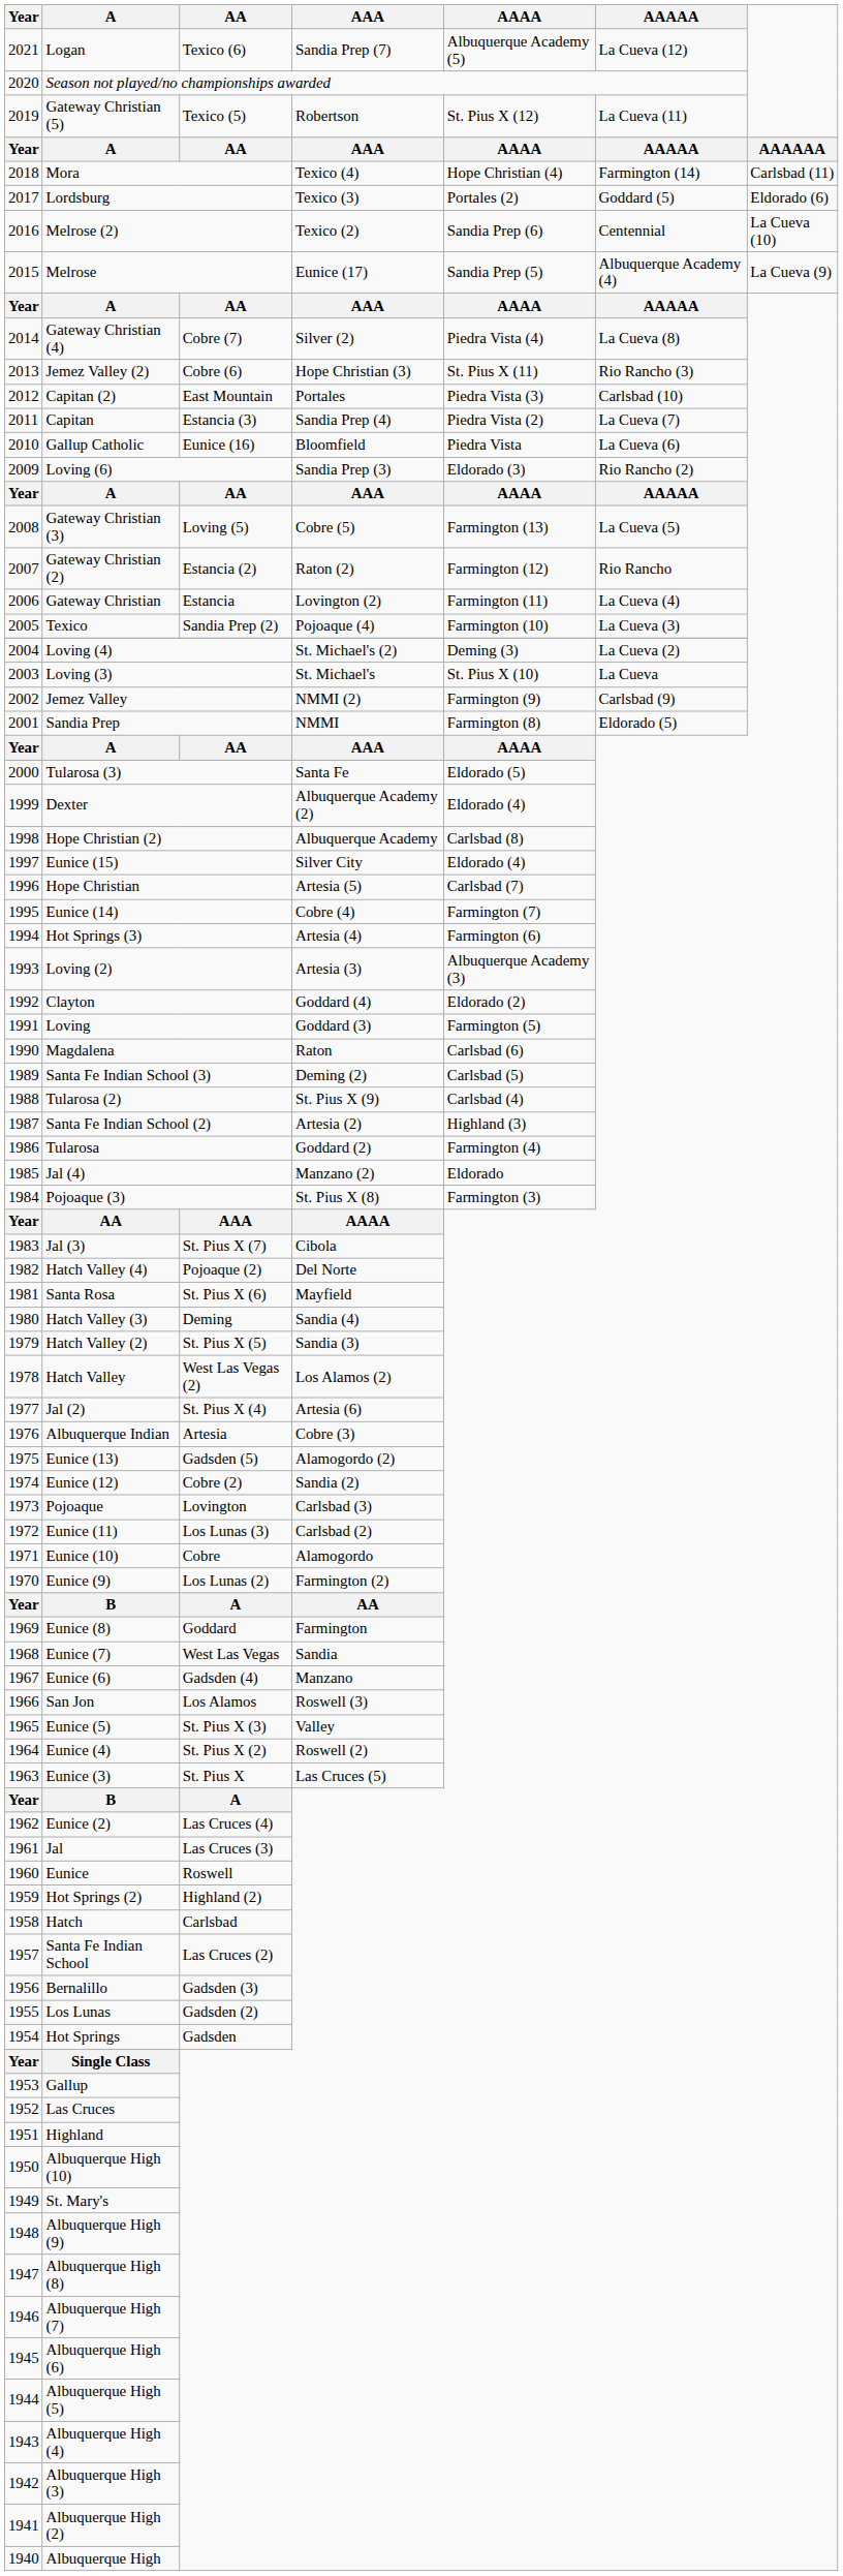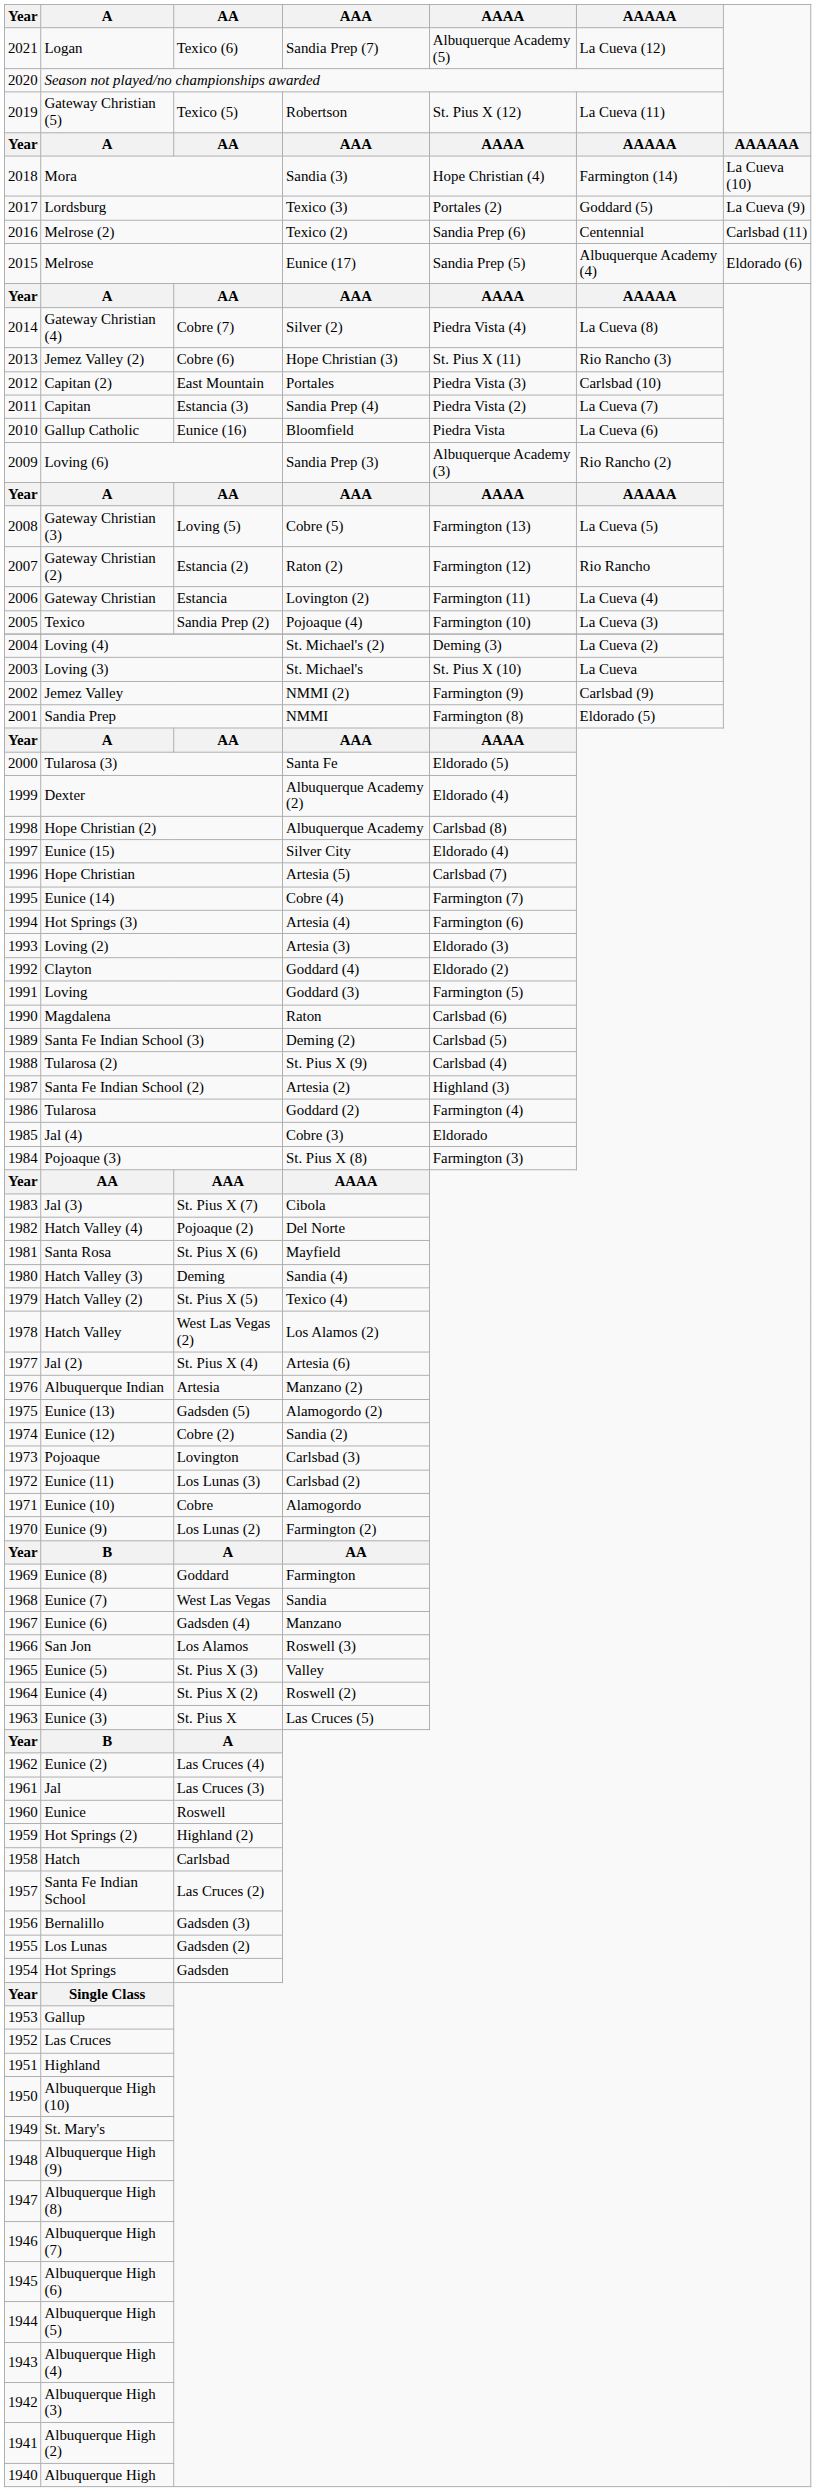 <table class="wikitable">
 <tr>
 <th>Year</th>
 <th>A</th>
 <th>AA</th>
 <th>AAA</th>
 <th>AAAA</th>
 <th>AAAAA</th>
 </tr>
 <tr>
 <td>2021</td>
 <td>Logan</td>
 <td>Texico (6)</td>
 <td>Sandia Prep (7)</td>
 <td>Albuquerque Academy (5)</td>
 <td>La Cueva (12)</td>
 </tr>
 <tr>
 <td>2020</td>
 <td Colspan="5"><em>Season not played/no championships awarded</em></td>
 </tr>
 <tr>
 <td>2019</td>
 <td>Gateway Christian (5)</td>
 <td>Texico (5)</td>
 <td>Robertson</td>
 <td>St. Pius X (12)</td>
 <td>La Cueva (11)</td>
 </tr>
 <tr>
 <th>Year</th>
 <th>A</th>
 <th>AA</th>
 <th>AAA</th>
 <th>AAAA</th>
 <th>AAAAA</th>
 <th>AAAAAA</th>
 </tr>
 <tr>
 <td>2018</td>
 <td colspan="2">Mora</td>
-<td>Texico (4)</td>
+<td>Sandia (3)</td>
 <td>Hope Christian (4)</td>
 <td>Farmington (14)</td>
-<td>Carlsbad (11)</td>
+<td>La Cueva (10)</td>
 </tr>
 <tr>
 <td>2017</td>
 <td colspan="2">Lordsburg</td>
 <td>Texico (3)</td>
 <td>Portales (2)</td>
 <td>Goddard (5)</td>
-<td>Eldorado (6)</td>
+<td>La Cueva (9)</td>
 </tr>
 <tr>
 <td>2016</td>
 <td colspan="2">Melrose (2)</td>
 <td>Texico (2)</td>
 <td>Sandia Prep (6)</td>
 <td>Centennial</td>
-<td>La Cueva (10)</td>
+<td>Carlsbad (11)</td>
 </tr>
 <tr>
 <td>2015</td>
 <td colspan="2">Melrose</td>
 <td>Eunice (17)</td>
 <td>Sandia Prep (5)</td>
 <td>Albuquerque Academy (4)</td>
-<td>La Cueva (9)</td>
+<td>Eldorado (6)</td>
 </tr>
 <tr>
 <th>Year</th>
 <th>A</th>
 <th>AA</th>
 <th>AAA</th>
 <th>AAAA</th>
 <th>AAAAA</th>
 </tr>
 <tr>
 <td>2014</td>
 <td>Gateway Christian (4)</td>
 <td>Cobre (7)</td>
 <td>Silver (2)</td>
 <td>Piedra Vista (4)</td>
 <td>La Cueva (8)</td>
 </tr>
 <tr>
 <td>2013</td>
 <td>Jemez Valley (2)</td>
 <td>Cobre (6)</td>
 <td>Hope Christian (3)</td>
 <td>St. Pius X (11)</td>
 <td>Rio Rancho (3)</td>
 </tr>
 <tr>
 <td>2012</td>
 <td>Capitan (2)</td>
 <td>East Mountain</td>
 <td>Portales</td>
 <td>Piedra Vista (3)</td>
 <td>Carlsbad (10)</td>
 </tr>
 <tr>
 <td>2011</td>
 <td>Capitan</td>
 <td>Estancia (3)</td>
 <td>Sandia Prep (4)</td>
 <td>Piedra Vista (2)</td>
 <td>La Cueva (7)</td>
 </tr>
 <tr>
 <td>2010</td>
 <td>Gallup Catholic</td>
 <td>Eunice (16)</td>
 <td>Bloomfield</td>
 <td>Piedra Vista</td>
 <td>La Cueva (6)</td>
 </tr>
 <tr>
 <td>2009</td>
 <td colspan="2">Loving (6)</td>
 <td>Sandia Prep (3)</td>
-<td>Eldorado (3)</td>
+<td>Albuquerque Academy (3)</td>
 <td>Rio Rancho (2)</td>
 </tr>
 <tr>
 <th>Year</th>
 <th>A</th>
 <th>AA</th>
 <th>AAA</th>
 <th>AAAA</th>
 <th>AAAAA</th>
 </tr>
 <tr>
 <td>2008</td>
 <td>Gateway Christian (3)</td>
 <td>Loving (5)</td>
 <td>Cobre (5)</td>
 <td>Farmington (13)</td>
 <td>La Cueva (5)</td>
 </tr>
 <tr>
 <td>2007</td>
 <td>Gateway Christian (2)</td>
 <td>Estancia (2)</td>
 <td>Raton (2)</td>
 <td>Farmington (12)</td>
 <td>Rio Rancho</td>
 </tr>
 <tr>
 <td>2006</td>
 <td>Gateway Christian</td>
 <td>Estancia</td>
 <td>Lovington (2)</td>
 <td>Farmington (11)</td>
 <td>La Cueva (4)</td>
 </tr>
 <tr>
 <td>2005</td>
 <td>Texico</td>
 <td>Sandia Prep (2)</td>
 <td>Pojoaque (4)</td>
 <td>Farmington (10)</td>
 <td>La Cueva (3)</td>
 </tr>
 <tr>
 </tr>
 <tr>
 <td>2004</td>
 <td colspan="2">Loving (4)</td>
 <td>St. Michael's (2)</td>
 <td>Deming (3)</td>
 <td>La Cueva (2)</td>
 </tr>
 <tr>
 <td>2003</td>
 <td colspan="2">Loving (3)</td>
 <td>St. Michael's</td>
 <td>St. Pius X (10)</td>
 <td>La Cueva</td>
 </tr>
 <tr>
 <td>2002</td>
 <td colspan="2">Jemez Valley</td>
 <td>NMMI (2)</td>
 <td>Farmington (9)</td>
 <td>Carlsbad (9)</td>
 </tr>
 <tr>
 <td>2001</td>
 <td colspan="2">Sandia Prep</td>
 <td>NMMI</td>
 <td>Farmington (8)</td>
 <td>Eldorado (5)</td>
 </tr>
 <tr>
 <th>Year</th>
 <th>A</th>
 <th>AA</th>
 <th>AAA</th>
 <th>AAAA</th>
 </tr>
 <tr>
 <td>2000</td>
 <td colspan="2">Tularosa (3)</td>
 <td>Santa Fe</td>
 <td>Eldorado (5)</td>
 </tr>
 <tr>
 <td>1999</td>
 <td colspan="2">Dexter</td>
 <td>Albuquerque Academy (2)</td>
 <td>Eldorado (4)</td>
 </tr>
 <tr>
 <td>1998</td>
 <td colspan="2">Hope Christian (2)</td>
 <td>Albuquerque Academy</td>
 <td>Carlsbad (8)</td>
 </tr>
 <tr>
 <td>1997</td>
 <td colspan="2">Eunice (15)</td>
 <td>Silver City</td>
 <td>Eldorado (4)</td>
 </tr>
 <tr>
 <td>1996</td>
 <td colspan="2">Hope Christian</td>
 <td>Artesia (5)</td>
 <td>Carlsbad (7)</td>
 </tr>
 <tr>
 <td>1995</td>
 <td colspan="2">Eunice (14)</td>
 <td>Cobre (4)</td>
 <td>Farmington (7)</td>
 </tr>
 <tr>
 <td>1994</td>
 <td colspan="2">Hot Springs (3)</td>
 <td>Artesia (4)</td>
 <td>Farmington (6)</td>
 </tr>
 <tr>
 <td>1993</td>
 <td colspan="2">Loving (2)</td>
 <td>Artesia (3)</td>
-<td>Albuquerque Academy (3)</td>
+<td>Eldorado (3)</td>
 </tr>
 <tr>
 <td>1992</td>
 <td colspan="2">Clayton</td>
 <td>Goddard (4)</td>
 <td>Eldorado (2)</td>
 </tr>
 <tr>
 <td>1991</td>
 <td colspan="2">Loving</td>
 <td>Goddard (3)</td>
 <td>Farmington (5)</td>
 </tr>
 <tr>
 <td>1990</td>
 <td colspan="2">Magdalena</td>
 <td>Raton</td>
 <td>Carlsbad (6)</td>
 </tr>
 <tr>
 <td>1989</td>
 <td colspan="2">Santa Fe Indian School (3)</td>
 <td>Deming (2)</td>
 <td>Carlsbad (5)</td>
 </tr>
 <tr>
 <td>1988</td>
 <td colspan="2">Tularosa (2)</td>
 <td>St. Pius X (9)</td>
 <td>Carlsbad (4)</td>
 </tr>
 <tr>
 <td>1987</td>
 <td colspan="2">Santa Fe Indian School (2)</td>
 <td>Artesia (2)</td>
 <td>Highland (3)</td>
 </tr>
 <tr>
 <td>1986</td>
 <td colspan="2">Tularosa</td>
 <td>Goddard (2)</td>
 <td>Farmington (4)</td>
 </tr>
 <tr>
 <td>1985</td>
 <td colspan="2">Jal (4)</td>
-<td>Manzano (2)</td>
+<td>Cobre (3)</td>
 <td>Eldorado</td>
 </tr>
 <tr>
 <td>1984</td>
 <td colspan="2">Pojoaque (3)</td>
 <td>St. Pius X (8)</td>
 <td>Farmington (3)</td>
 </tr>
 <tr>
 <th>Year</th>
 <th>AA</th>
 <th>AAA</th>
 <th>AAAA</th>
 </tr>
 <tr>
 <td>1983</td>
 <td>Jal (3)</td>
 <td>St. Pius X (7)</td>
 <td>Cibola</td>
 </tr>
 <tr>
 <td>1982</td>
 <td>Hatch Valley (4)</td>
 <td>Pojoaque (2)</td>
 <td>Del Norte</td>
 </tr>
 <tr>
 <td>1981</td>
 <td>Santa Rosa</td>
 <td>St. Pius X (6)</td>
 <td>Mayfield</td>
 </tr>
 <tr>
 <td>1980</td>
 <td>Hatch Valley (3)</td>
 <td>Deming</td>
 <td>Sandia (4)</td>
 </tr>
 <tr>
 <td>1979</td>
 <td>Hatch Valley (2)</td>
 <td>St. Pius X (5)</td>
-<td>Sandia (3)</td>
+<td>Texico (4)</td>
 </tr>
 <tr>
 <td>1978</td>
 <td>Hatch Valley</td>
 <td>West Las Vegas (2)</td>
 <td>Los Alamos (2)</td>
 </tr>
 <tr>
 <td>1977</td>
 <td>Jal (2)</td>
 <td>St. Pius X (4)</td>
 <td>Artesia (6)</td>
 </tr>
 <tr>
 <td>1976</td>
 <td>Albuquerque Indian</td>
 <td>Artesia</td>
-<td>Cobre (3)</td>
+<td>Manzano (2)</td>
 </tr>
 <tr>
 <td>1975</td>
 <td>Eunice (13)</td>
 <td>Gadsden (5)</td>
 <td>Alamogordo (2)</td>
 </tr>
 <tr>
 <td>1974</td>
 <td>Eunice (12)</td>
 <td>Cobre (2)</td>
 <td>Sandia (2)</td>
 </tr>
 <tr>
 <td>1973</td>
 <td>Pojoaque</td>
 <td>Lovington</td>
 <td>Carlsbad (3)</td>
 </tr>
 <tr>
 <td>1972</td>
 <td>Eunice (11)</td>
 <td>Los Lunas (3)</td>
 <td>Carlsbad (2)</td>
 </tr>
 <tr>
 <td>1971</td>
 <td>Eunice (10)</td>
 <td>Cobre</td>
 <td>Alamogordo</td>
 </tr>
 <tr>
 <td>1970</td>
 <td>Eunice (9)</td>
 <td>Los Lunas (2)</td>
 <td>Farmington (2)</td>
 </tr>
 <tr>
 <th>Year</th>
 <th>B</th>
 <th>A</th>
 <th>AA</th>
 </tr>
 <tr>
 <td>1969</td>
 <td>Eunice (8)</td>
 <td>Goddard</td>
 <td>Farmington</td>
 </tr>
 <tr>
 <td>1968</td>
 <td>Eunice (7)</td>
 <td>West Las Vegas</td>
 <td>Sandia</td>
 </tr>
 <tr>
 <td>1967</td>
 <td>Eunice (6)</td>
 <td>Gadsden (4)</td>
 <td>Manzano</td>
 </tr>
 <tr>
 <td>1966</td>
 <td>San Jon</td>
 <td>Los Alamos</td>
 <td>Roswell (3)</td>
 </tr>
 <tr>
 <td>1965</td>
 <td>Eunice (5)</td>
 <td>St. Pius X (3)</td>
 <td>Valley</td>
 </tr>
 <tr>
 <td>1964</td>
 <td>Eunice (4)</td>
 <td>St. Pius X (2)</td>
 <td>Roswell (2)</td>
 </tr>
 <tr>
 <td>1963</td>
 <td>Eunice (3)</td>
 <td>St. Pius X</td>
 <td>Las Cruces (5)</td>
 </tr>
 <tr>
 <th>Year</th>
 <th>B</th>
 <th>A</th>
 </tr>
 <tr>
 <td>1962</td>
 <td>Eunice (2)</td>
 <td>Las Cruces (4)</td>
 </tr>
 <tr>
 <td>1961</td>
 <td>Jal</td>
 <td>Las Cruces (3)</td>
 </tr>
 <tr>
 <td>1960</td>
 <td>Eunice</td>
 <td>Roswell</td>
 </tr>
 <tr>
 <td>1959</td>
 <td>Hot Springs (2)</td>
 <td>Highland (2)</td>
 </tr>
 <tr>
 <td>1958</td>
 <td>Hatch</td>
 <td>Carlsbad</td>
 </tr>
 <tr>
 <td>1957</td>
 <td>Santa Fe Indian School</td>
 <td>Las Cruces (2)</td>
 </tr>
 <tr>
 <td>1956</td>
 <td>Bernalillo</td>
 <td>Gadsden (3)</td>
 </tr>
 <tr>
 <td>1955</td>
 <td>Los Lunas</td>
 <td>Gadsden (2)</td>
 </tr>
 <tr>
 <td>1954</td>
 <td>Hot Springs</td>
 <td>Gadsden</td>
 </tr>
 <tr>
 <th>Year</th>
 <th>Single Class</th>
 </tr>
 <tr>
 <td>1953</td>
 <td>Gallup</td>
 </tr>
 <tr>
 <td>1952</td>
 <td>Las Cruces</td>
 </tr>
 <tr>
 <td>1951</td>
 <td>Highland</td>
 </tr>
 <tr>
 <td>1950</td>
 <td>Albuquerque High (10)</td>
 </tr>
 <tr>
 <td>1949</td>
 <td>St. Mary's</td>
 </tr>
 <tr>
 <td>1948</td>
 <td>Albuquerque High (9)</td>
 </tr>
 <tr>
 <td>1947</td>
 <td>Albuquerque High (8)</td>
 </tr>
 <tr>
 <td>1946</td>
 <td>Albuquerque High (7)</td>
 </tr>
 <tr>
 <td>1945</td>
 <td>Albuquerque High (6)</td>
 </tr>
 <tr>
 <td>1944</td>
 <td>Albuquerque High (5)</td>
 </tr>
 <tr>
 <td>1943</td>
 <td>Albuquerque High (4)</td>
 </tr>
 <tr>
 <td>1942</td>
 <td>Albuquerque High (3)</td>
 </tr>
 <tr>
 <td>1941</td>
 <td>Albuquerque High (2)</td>
 </tr>
 <tr>
 <td>1940</td>
 <td>Albuquerque High</td>
 </tr>
 </table>
